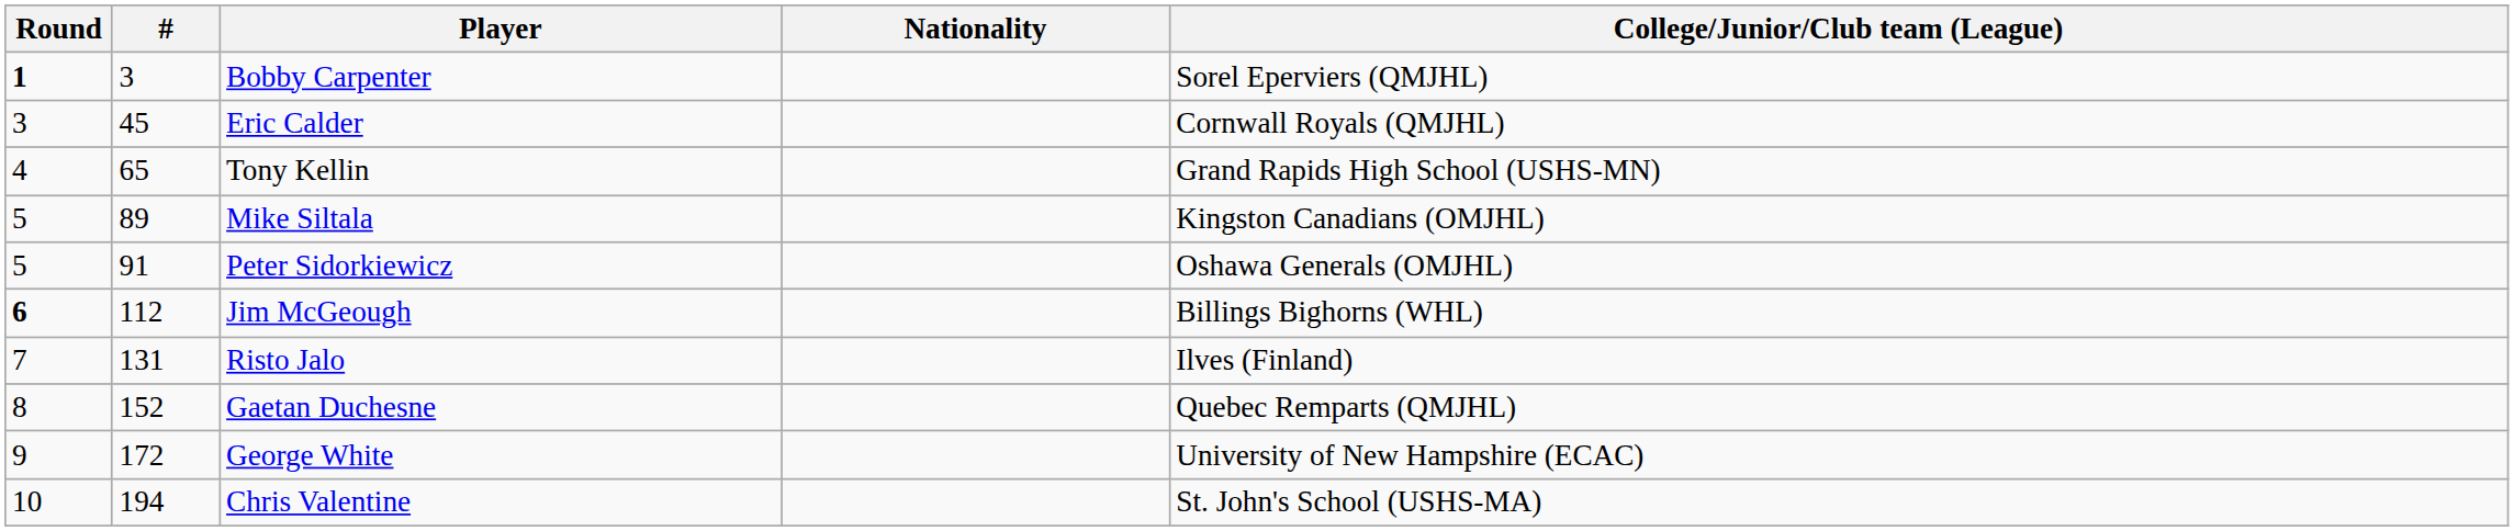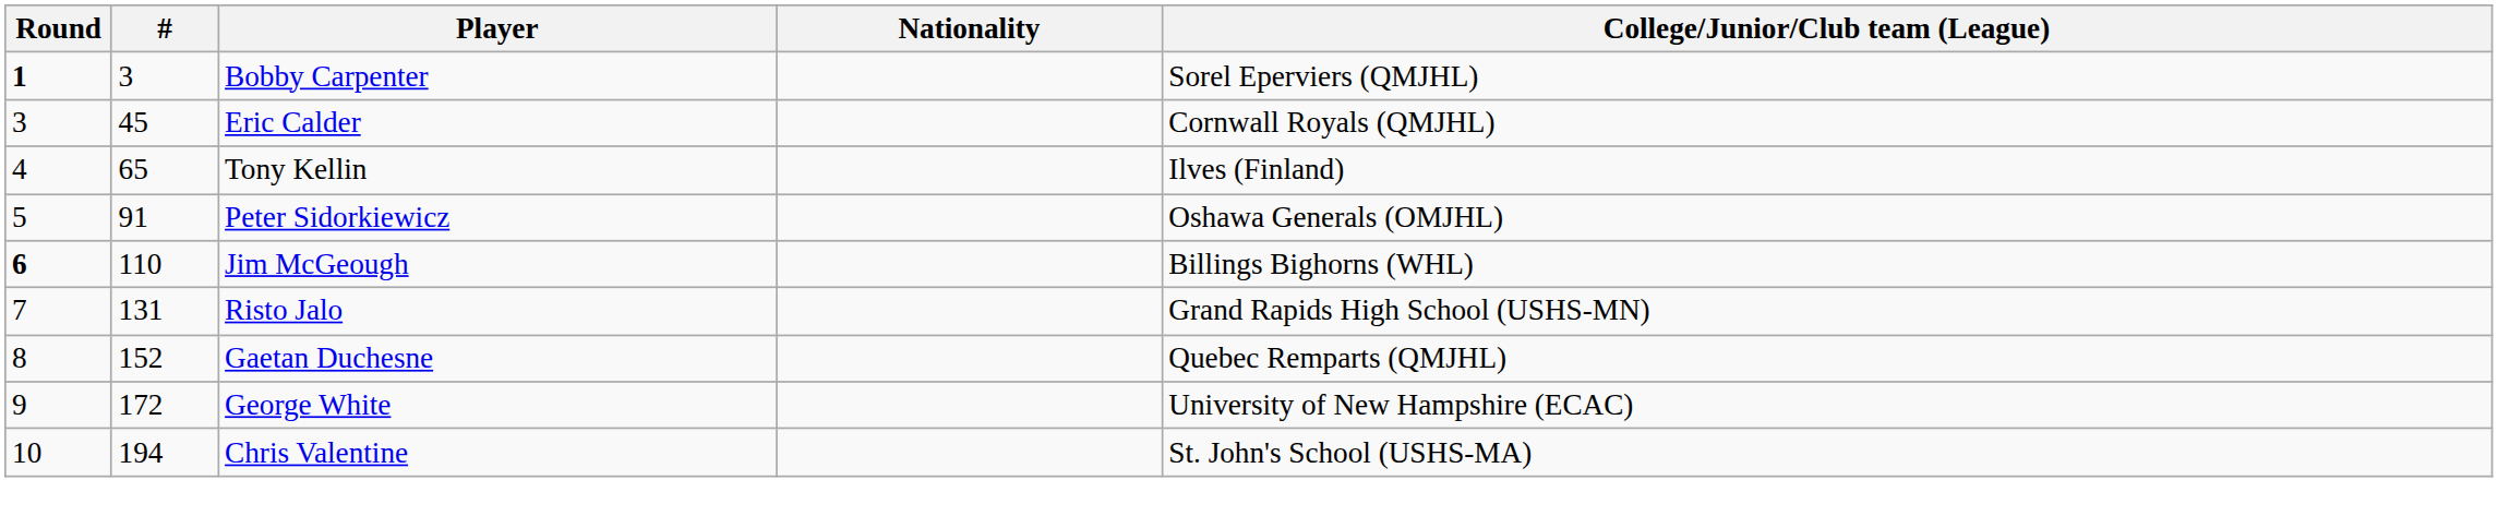 <table class="wikitable">
 <tr align="center">
 <th bgcolor="#DDDDFF" width="4.0%">Round</th>
 <th bgcolor="#DDDDFF" width="4.0%">#</th>
 <th bgcolor="#DDDDFF" width="21.0%">Player</th>
 <th bgcolor="#DDDDFF" width="14.5%">Nationality</th>
 <th bgcolor="#DDDDFF" width="50.0%">College/Junior/Club team (League)</th>
 </tr>
 <tr>
 <td><strong>1</strong></td>
 <td>3</td>
 <td><a href='#'>Bobby Carpenter</a></td>
 <td></td>
 <td>Sorel Eperviers (QMJHL)</td>
 </tr>
 <tr>
 <td>3</td>
 <td>45</td>
 <td><a href='#'>Eric Calder</a></td>
 <td></td>
 <td>Cornwall Royals (QMJHL)</td>
 </tr>
 <tr>
 <td>4</td>
 <td>65</td>
 <td>Tony Kellin</td>
 <td></td>
-<td>Grand Rapids High School (USHS-MN)</td>
-</tr>
-<tr>
-<td>5</td>
-<td>89</td>
-<td><a href='#'>Mike Siltala</a></td>
-<td></td>
-<td>Kingston Canadians (OMJHL)</td>
+<td>Ilves (Finland)</td>
 </tr>
 <tr>
 <td>5</td>
 <td>91</td>
 <td><a href='#'>Peter Sidorkiewicz</a></td>
 <td></td>
 <td>Oshawa Generals (OMJHL)</td>
 </tr>
 <tr>
 <td><strong>6</strong></td>
-<td>112</td>
+<td>110</td>
 <td><a href='#'>Jim McGeough</a></td>
 <td></td>
 <td>Billings Bighorns (WHL)</td>
 </tr>
 <tr>
 <td>7</td>
 <td>131</td>
 <td><a href='#'>Risto Jalo</a></td>
 <td></td>
-<td>Ilves (Finland)</td>
+<td>Grand Rapids High School (USHS-MN)</td>
 </tr>
 <tr>
 <td>8</td>
 <td>152</td>
 <td><a href='#'>Gaetan Duchesne</a></td>
 <td></td>
 <td>Quebec Remparts (QMJHL)</td>
 </tr>
 <tr>
 <td>9</td>
 <td>172</td>
 <td><a href='#'>George White</a></td>
 <td></td>
 <td>University of New Hampshire (ECAC)</td>
 </tr>
 <tr>
 <td>10</td>
 <td>194</td>
 <td><a href='#'>Chris Valentine</a></td>
 <td></td>
 <td>St. John's School (USHS-MA)</td>
 </tr>
 </table>
